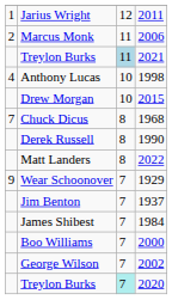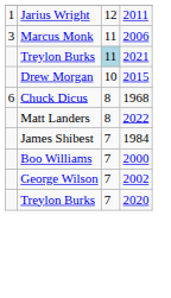 <table class="wikitable">
 <tr>
 </tr>
 <tr>
 <td>1</td>
 <td><a href='#'>Jarius Wright</a></td>
 <td>12</td>
 <td><a href='#'>2011</a></td>
 </tr>
 <tr>
-<td>2</td>
+<td>3</td>
 <td><a href='#'>Marcus Monk</a></td>
 <td>11</td>
 <td><a href='#'>2006</a></td>
 </tr>
 <tr>
 <td></td>
 <td><a href='#'>Treylon Burks</a></td>
 <td style="background: lightblue;">11</td>
 <td><a href='#'>2021</a></td>
 </tr>
 <tr>
-<td>4</td>
-<td>Anthony Lucas</td>
-<td>10</td>
-<td>1998</td>
-</tr>
-<tr>
 <td></td>
 <td><a href='#'>Drew Morgan</a></td>
 <td>10</td>
 <td><a href='#'>2015</a></td>
 </tr>
 <tr>
-<td>7</td>
+<td>6</td>
 <td><a href='#'>Chuck Dicus</a></td>
 <td>8</td>
 <td>1968</td>
 </tr>
 <tr>
 <td></td>
-<td><a href='#'>Derek Russell</a></td>
-<td>8</td>
-<td>1990</td>
-</tr>
-<tr>
-<td></td>
 <td>Matt Landers</td>
 <td>8</td>
 <td><a href='#'>2022</a></td>
-</tr>
-<tr>
-<td>9</td>
-<td><a href='#'>Wear Schoonover</a></td>
-<td>7</td>
-<td>1929</td>
-</tr>
-<tr>
-<td></td>
-<td><a href='#'>Jim Benton</a></td>
-<td>7</td>
-<td>1937</td>
 </tr>
 <tr>
 <td></td>
 <td>James Shibest</td>
 <td>7</td>
 <td>1984</td>
 </tr>
 <tr>
 <td></td>
 <td><a href='#'>Boo Williams</a></td>
 <td>7</td>
 <td><a href='#'>2000</a></td>
 </tr>
 <tr>
 <td></td>
 <td><a href='#'>George Wilson</a></td>
 <td>7</td>
 <td><a href='#'>2002</a></td>
 </tr>
 <tr>
 <td></td>
 <td><a href='#'>Treylon Burks</a></td>
-<td style="background: paleturquoise;">7</td>
+<td>7</td>
 <td><a href='#'>2020</a></td>
 </tr>
 </table>
